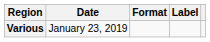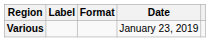 <table class="wikitable plainrowheaders">
 <tr>
 <th scope="col">Region</th>
+<th scope="col">Label</th>
+<th scope="col">Format</th>
 <th scope="col">Date</th>
-<th scope="col">Format</th>
-<th scope="col">Label</th>
 <th scope="col"></th>
 </tr>
 <tr>
 <th scope="row">Various</th>
-<td>January 23, 2019</td>
 <td></td>
 <td></td>
+<td>January 23, 2019</td>
 <td align="center"></td>
 </tr>
 </table>
